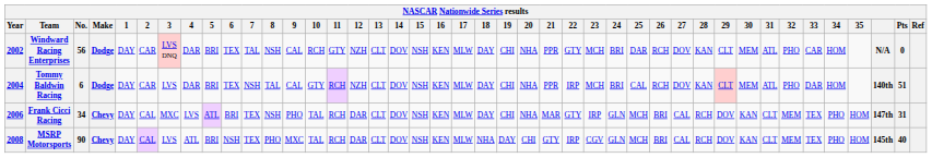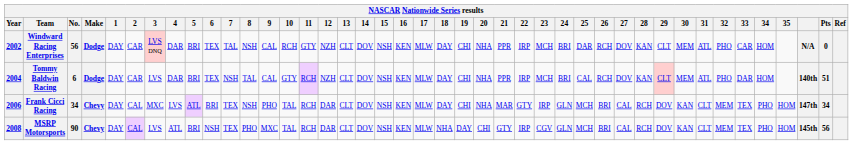 <table class="wikitable" style="text-align:center; font-size:75%">
 <tr>
 <th colspan=42><a href='#'>NASCAR</a> <a href='#'>Nationwide Series</a> results</th>
 </tr>
 <tr>
 <th>Year</th>
 <th>Team</th>
 <th>No.</th>
 <th>Make</th>
 <th>1</th>
 <th>2</th>
 <th>3</th>
 <th>4</th>
 <th>5</th>
 <th>6</th>
 <th>7</th>
 <th>8</th>
 <th>9</th>
 <th>10</th>
 <th>11</th>
 <th>12</th>
 <th>13</th>
 <th>14</th>
 <th>15</th>
 <th>16</th>
 <th>17</th>
 <th>18</th>
 <th>19</th>
 <th>20</th>
 <th>21</th>
 <th>22</th>
 <th>23</th>
 <th>24</th>
 <th>25</th>
 <th>26</th>
 <th>27</th>
 <th>28</th>
 <th>29</th>
 <th>30</th>
 <th>31</th>
 <th>32</th>
 <th>33</th>
 <th>34</th>
 <th>35</th>
 <th></th>
 <th>Pts</th>
 <th>Ref</th>
 </tr>
 <tr>
 <th><a href='#'>2002</a></th>
 <th><a href='#'>Windward Racing Enterprises</a></th>
 <th>56</th>
 <th><a href='#'>Dodge</a></th>
 <td><a href='#'>DAY</a></td>
 <td><a href='#'>CAR</a></td>
 <td style="background:#FFCFCF;"><a href='#'>LVS</a><br><small>DNQ</small></td>
 <td><a href='#'>DAR</a></td>
 <td><a href='#'>BRI</a></td>
 <td><a href='#'>TEX</a></td>
 <td><a href='#'>TAL</a></td>
 <td><a href='#'>NSH</a></td>
 <td><a href='#'>CAL</a></td>
 <td><a href='#'>RCH</a></td>
 <td><a href='#'>GTY</a></td>
 <td><a href='#'>NZH</a></td>
 <td><a href='#'>CLT</a></td>
 <td><a href='#'>DOV</a></td>
 <td><a href='#'>NSH</a></td>
 <td><a href='#'>KEN</a></td>
 <td><a href='#'>MLW</a></td>
 <td><a href='#'>DAY</a></td>
 <td><a href='#'>CHI</a></td>
 <td><a href='#'>NHA</a></td>
 <td><a href='#'>PPR</a></td>
-<td><a href='#'>GTY</a></td>
+<td><a href='#'>IRP</a></td>
 <td><a href='#'>MCH</a></td>
 <td><a href='#'>BRI</a></td>
 <td><a href='#'>DAR</a></td>
 <td><a href='#'>RCH</a></td>
 <td><a href='#'>DOV</a></td>
 <td><a href='#'>KAN</a></td>
 <td><a href='#'>CLT</a></td>
 <td><a href='#'>MEM</a></td>
 <td><a href='#'>ATL</a></td>
 <td><a href='#'>PHO</a></td>
 <td><a href='#'>CAR</a></td>
 <td><a href='#'>HOM</a></td>
 <td></td>
 <th>N/A</th>
 <th>0</th>
 <th></th>
 </tr>
 <tr>
 <th><a href='#'>2004</a></th>
 <th><a href='#'>Tommy Baldwin Racing</a></th>
 <th>6</th>
 <th><a href='#'>Dodge</a></th>
 <td><a href='#'>DAY</a></td>
 <td><a href='#'>CAR</a></td>
 <td><a href='#'>LVS</a></td>
 <td><a href='#'>DAR</a></td>
 <td><a href='#'>BRI</a></td>
 <td><a href='#'>TEX</a></td>
 <td><a href='#'>NSH</a></td>
 <td><a href='#'>TAL</a></td>
 <td><a href='#'>CAL</a></td>
 <td><a href='#'>GTY</a></td>
 <td style="background:#EFCFFF;"><a href='#'>RCH</a><br></td>
 <td><a href='#'>NZH</a></td>
 <td><a href='#'>CLT</a></td>
 <td><a href='#'>DOV</a></td>
 <td><a href='#'>NSH</a></td>
 <td><a href='#'>KEN</a></td>
 <td><a href='#'>MLW</a></td>
 <td><a href='#'>DAY</a></td>
 <td><a href='#'>CHI</a></td>
 <td><a href='#'>NHA</a></td>
 <td><a href='#'>PPR</a></td>
 <td><a href='#'>IRP</a></td>
 <td><a href='#'>MCH</a></td>
 <td><a href='#'>BRI</a></td>
 <td><a href='#'>CAL</a></td>
 <td><a href='#'>RCH</a></td>
 <td><a href='#'>DOV</a></td>
 <td><a href='#'>KAN</a></td>
 <td style="background:#FFCFCF;"><a href='#'>CLT</a><br></td>
 <td><a href='#'>MEM</a></td>
 <td><a href='#'>ATL</a></td>
 <td><a href='#'>PHO</a></td>
 <td><a href='#'>DAR</a></td>
 <td><a href='#'>HOM</a></td>
 <td></td>
 <th>140th</th>
 <th>51</th>
 <th></th>
 </tr>
 <tr>
 <th><a href='#'>2006</a></th>
 <th><a href='#'>Frank Cicci Racing</a></th>
 <th>34</th>
 <th><a href='#'>Chevy</a></th>
 <td><a href='#'>DAY</a></td>
 <td><a href='#'>CAL</a></td>
 <td><a href='#'>MXC</a></td>
 <td><a href='#'>LVS</a></td>
 <td style="background:#EFCFFF;"><a href='#'>ATL</a><br></td>
 <td><a href='#'>BRI</a></td>
 <td><a href='#'>TEX</a></td>
 <td><a href='#'>NSH</a></td>
 <td><a href='#'>PHO</a></td>
 <td><a href='#'>TAL</a></td>
 <td><a href='#'>RCH</a></td>
 <td><a href='#'>DAR</a></td>
 <td><a href='#'>CLT</a></td>
 <td><a href='#'>DOV</a></td>
 <td><a href='#'>NSH</a></td>
 <td><a href='#'>KEN</a></td>
 <td><a href='#'>MLW</a></td>
 <td><a href='#'>DAY</a></td>
 <td><a href='#'>CHI</a></td>
 <td><a href='#'>NHA</a></td>
 <td><a href='#'>MAR</a></td>
 <td><a href='#'>GTY</a></td>
 <td><a href='#'>IRP</a></td>
 <td><a href='#'>GLN</a></td>
 <td><a href='#'>MCH</a></td>
 <td><a href='#'>BRI</a></td>
 <td><a href='#'>CAL</a></td>
 <td><a href='#'>RCH</a></td>
 <td><a href='#'>DOV</a></td>
 <td><a href='#'>KAN</a></td>
 <td><a href='#'>CLT</a></td>
 <td><a href='#'>MEM</a></td>
 <td><a href='#'>TEX</a></td>
 <td><a href='#'>PHO</a></td>
 <td><a href='#'>HOM</a></td>
 <th>147th</th>
-<th>31</th>
+<th>34</th>
 <th></th>
 </tr>
 <tr>
 <th><a href='#'>2008</a></th>
 <th><a href='#'>MSRP Motorsports</a></th>
 <th>90</th>
 <th><a href='#'>Chevy</a></th>
 <td><a href='#'>DAY</a></td>
 <td style="background:#EFCFFF;"><a href='#'>CAL</a><br></td>
 <td><a href='#'>LVS</a></td>
 <td><a href='#'>ATL</a></td>
 <td><a href='#'>BRI</a></td>
 <td><a href='#'>NSH</a></td>
 <td><a href='#'>TEX</a></td>
 <td><a href='#'>PHO</a></td>
 <td><a href='#'>MXC</a></td>
 <td><a href='#'>TAL</a></td>
 <td><a href='#'>RCH</a></td>
 <td><a href='#'>DAR</a></td>
 <td><a href='#'>CLT</a></td>
 <td><a href='#'>DOV</a></td>
 <td><a href='#'>NSH</a></td>
 <td><a href='#'>KEN</a></td>
 <td><a href='#'>MLW</a></td>
 <td><a href='#'>NHA</a></td>
 <td><a href='#'>DAY</a></td>
 <td><a href='#'>CHI</a></td>
 <td><a href='#'>GTY</a></td>
 <td><a href='#'>IRP</a></td>
 <td><a href='#'>CGV</a></td>
 <td><a href='#'>GLN</a></td>
 <td><a href='#'>MCH</a></td>
 <td><a href='#'>BRI</a></td>
 <td><a href='#'>CAL</a></td>
 <td><a href='#'>RCH</a></td>
 <td><a href='#'>DOV</a></td>
 <td><a href='#'>KAN</a></td>
 <td><a href='#'>CLT</a></td>
 <td><a href='#'>MEM</a></td>
 <td><a href='#'>TEX</a></td>
 <td><a href='#'>PHO</a></td>
 <td><a href='#'>HOM</a></td>
 <th>145th</th>
-<th>40</th>
+<th>56</th>
 <th></th>
 </tr>
 </table>
